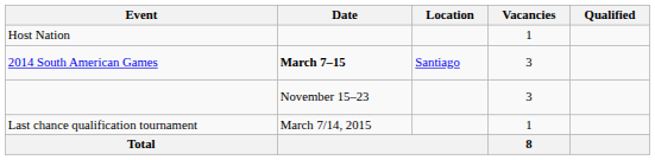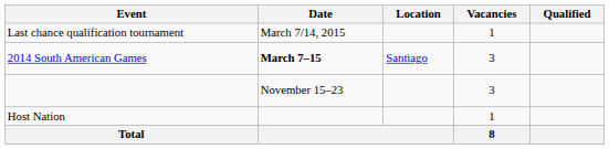 <table class="wikitable" width=810>
 <tr>
 <th>Event</th>
 <th>Date</th>
 <th>Location</th>
 <th>Vacancies</th>
 <th>Qualified</th>
 </tr>
 <tr>
-<td>Host Nation</td>
-<td></td>
-<td></td>
+<td>Last chance qualification tournament</td>
+<td>March 7/14, 2015</td>
+<td><br></td>
 <td align=center>1</td>
 <td></td>
 </tr>
 <tr>
 <td><a href='#'>2014 South American Games</a></td>
 <td><strong>March 7–15</strong></td>
 <td> <a href='#'>Santiago</a></td>
 <td align=center>3</td>
 <td><br><br></td>
 </tr>
 <tr>
 <td></td>
 <td>November 15–23</td>
 <td></td>
 <td align=center>3</td>
 <td><br><br></td>
 </tr>
 <tr>
-<td>Last chance qualification tournament</td>
-<td>March 7/14, 2015</td>
-<td><br></td>
+<td>Host Nation</td>
+<td></td>
+<td></td>
 <td align=center>1</td>
 <td></td>
 </tr>
 <tr>
 <th>Total</th>
 <th colspan="2"></th>
 <th>8</th>
 <th></th>
 </tr>
 </table>
